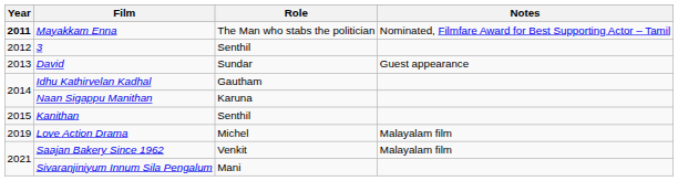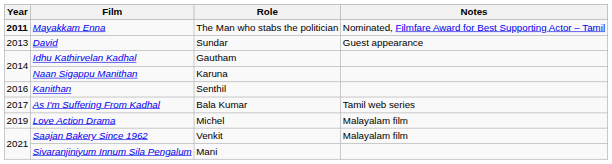 <table class="wikitable">
 <tr style="background:#ccc; text-align:center;">
 <th>Year</th>
 <th>Film</th>
 <th>Role</th>
 <th>Notes</th>
 </tr>
 <tr>
 <td><strong>2011</strong></td>
 <td><em><a href='#'>Mayakkam Enna</a></em></td>
 <td>The Man who stabs the politician</td>
 <td>Nominated, <a href='#'>Filmfare Award for Best Supporting Actor – Tamil</a></td>
-</tr>
-<tr>
-<td>2012</td>
-<td><em><a href='#'>3</a></em></td>
-<td>Senthil</td>
-<td></td>
 </tr>
 <tr>
 <td>2013</td>
 <td><em><a href='#'>David</a></em></td>
 <td>Sundar</td>
 <td>Guest appearance</td>
 </tr>
 <tr>
 <td rowspan="2">2014</td>
 <td><em><a href='#'>Idhu Kathirvelan Kadhal</a></em></td>
 <td>Gautham</td>
 <td></td>
 </tr>
 <tr>
 <td><em><a href='#'>Naan Sigappu Manithan</a></em></td>
 <td>Karuna</td>
 <td></td>
 </tr>
 <tr>
-<td>2015</td>
+<td>2016</td>
 <td><em><a href='#'>Kanithan</a></em></td>
 <td>Senthil</td>
 <td></td>
+</tr>
+<tr>
+<td>2017</td>
+<td><em><a href='#'>As I'm Suffering From Kadhal</a></em></td>
+<td>Bala Kumar</td>
+<td>Tamil web series</td>
 </tr>
 <tr>
 <td>2019</td>
 <td><em><a href='#'>Love Action Drama</a></em></td>
 <td>Michel</td>
 <td>Malayalam film</td>
 </tr>
 <tr>
 <td rowspan="2">2021</td>
 <td><em><a href='#'>Saajan Bakery Since 1962</a></em></td>
 <td>Venkit</td>
 <td>Malayalam film</td>
 </tr>
 <tr>
 <td><em><a href='#'>Sivaranjiniyum Innum Sila Pengalum </a></em></td>
 <td>Mani</td>
 <td></td>
 </tr>
 </table>
